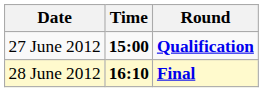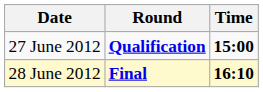 <table class="wikitable">
 <tr>
 <th>Date</th>
+<th>Round</th>
 <th>Time</th>
-<th>Round</th>
 </tr>
 <tr>
 <td>27 June 2012</td>
+<td><strong><a href='#'>Qualification</a></strong></td>
 <td><strong>15:00</strong></td>
-<td><strong><a href='#'>Qualification</a></strong></td>
 </tr>
 <tr style=background:lemonchiffon>
 <td>28 June 2012</td>
+<td><strong><a href='#'>Final</a></strong></td>
 <td><strong>16:10</strong></td>
-<td><strong><a href='#'>Final</a></strong></td>
 </tr>
 </table>
